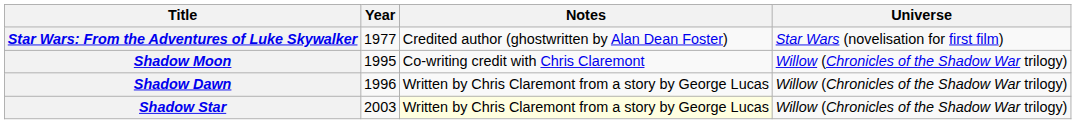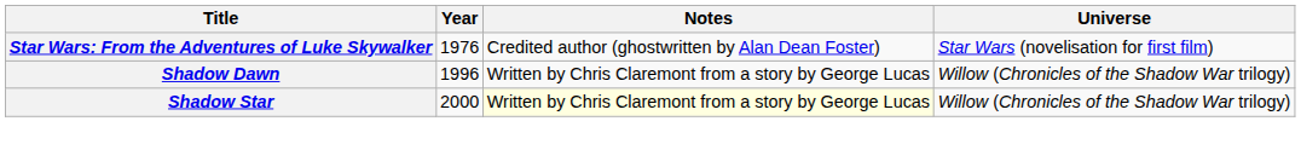 <table class="wikitable plainrowheaders sortable">
 <tr>
 <th>Title</th>
 <th>Year</th>
 <th>Notes</th>
 <th>Universe</th>
 </tr>
 <tr>
 <th scope="row"><em><a href='#'>Star Wars: From the Adventures of Luke Skywalker</a></em></th>
-<td>1977</td>
+<td>1976</td>
 <td>Credited author (ghostwritten by <a href='#'>Alan Dean Foster</a>)</td>
 <td><em><a href='#'>Star Wars</a></em> (novelisation for <a href='#'>first film</a>)</td>
-</tr>
-<tr>
-<th scope="row"><em><a href='#'>Shadow Moon</a></em></th>
-<td>1995</td>
-<td>Co-writing credit with <a href='#'>Chris Claremont</a></td>
-<td><em><a href='#'>Willow</a></em> (<em><a href='#'>Chronicles of the Shadow War</a></em> trilogy)</td>
 </tr>
 <tr>
 <th scope="row"><em><a href='#'>Shadow Dawn</a></em></th>
 <td>1996</td>
 <td>Written by Chris Claremont from a story by George Lucas</td>
 <td><em>Willow</em> (<em>Chronicles of the Shadow War</em> trilogy)</td>
 </tr>
 <tr>
 <th scope="row"><em><a href='#'>Shadow Star</a></em></th>
-<td>2003</td>
+<td>2000</td>
 <td style="background: lightyellow;">Written by Chris Claremont from a story by George Lucas</td>
 <td><em>Willow</em> (<em>Chronicles of the Shadow War</em> trilogy)</td>
 </tr>
 </table>
